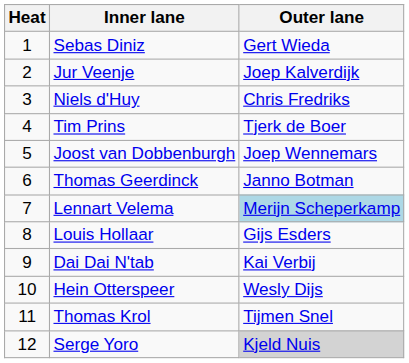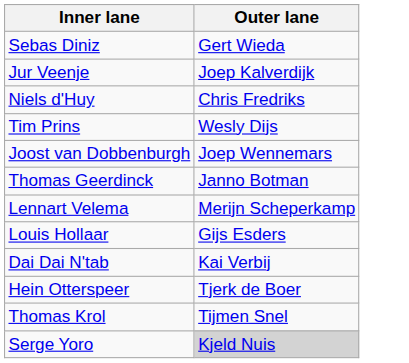 <table class="wikitable">
 <tr>
-<th>Heat</th>
 <th>Inner lane</th>
 <th>Outer lane</th>
 </tr>
 <tr>
-<td align="center">1</td>
 <td><a href='#'>Sebas Diniz</a></td>
 <td><a href='#'>Gert Wieda</a></td>
 </tr>
 <tr>
-<td align="center">2</td>
 <td><a href='#'>Jur Veenje</a></td>
 <td><a href='#'>Joep Kalverdijk</a></td>
 </tr>
 <tr>
-<td align="center">3</td>
 <td><a href='#'>Niels d'Huy</a></td>
 <td><a href='#'>Chris Fredriks</a></td>
 </tr>
 <tr>
-<td align="center">4</td>
 <td><a href='#'>Tim Prins</a></td>
-<td><a href='#'>Tjerk de Boer</a></td>
+<td><a href='#'>Wesly Dijs</a></td>
 </tr>
 <tr>
-<td align="center">5</td>
 <td><a href='#'>Joost van Dobbenburgh</a></td>
 <td><a href='#'>Joep Wennemars</a></td>
 </tr>
 <tr>
-<td align="center">6</td>
 <td><a href='#'>Thomas Geerdinck</a></td>
 <td><a href='#'>Janno Botman</a></td>
 </tr>
 <tr>
-<td align="center">7</td>
 <td><a href='#'>Lennart Velema</a></td>
-<td style="background: lightblue;"><a href='#'>Merijn Scheperkamp</a></td>
+<td><a href='#'>Merijn Scheperkamp</a></td>
 </tr>
 <tr>
-<td align="center">8</td>
 <td><a href='#'>Louis Hollaar</a></td>
 <td><a href='#'>Gijs Esders</a></td>
 </tr>
 <tr>
-<td align="center">9</td>
 <td><a href='#'>Dai Dai N'tab</a></td>
 <td><a href='#'>Kai Verbij</a></td>
 </tr>
 <tr>
-<td align="center">10</td>
 <td><a href='#'>Hein Otterspeer</a></td>
-<td><a href='#'>Wesly Dijs</a></td>
+<td><a href='#'>Tjerk de Boer</a></td>
 </tr>
 <tr>
-<td align="center">11</td>
 <td><a href='#'>Thomas Krol</a></td>
 <td><a href='#'>Tijmen Snel</a></td>
 </tr>
 <tr>
-<td align="center">12</td>
 <td><a href='#'>Serge Yoro</a></td>
 <td style="background: lightgrey;"><a href='#'>Kjeld Nuis</a></td>
 </tr>
 </table>
